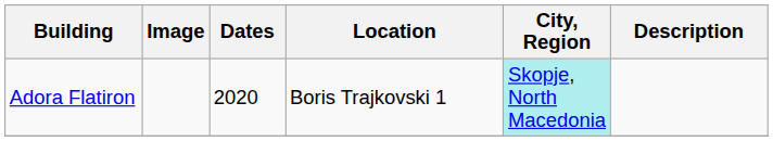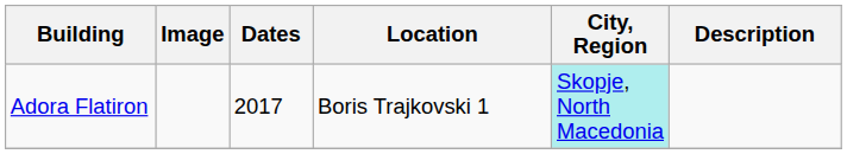 <table class="wikitable sortable" style="width:98%">
 <tr>
 <th width = 18%><strong>Building</strong></th>
 <th width = 8% class="unsortable"><strong>Image</strong></th>
 <th width = 10%><strong>Dates</strong></th>
 <th><strong>Location</strong></th>
 <th width = 8%><strong>City, Region</strong></th>
 <th class="unsortable"><strong>Description</strong></th>
 </tr>
 <tr>
 <td><a href='#'>Adora Flatiron</a></td>
 <td></td>
-<td>2020</td>
+<td>2017</td>
 <td>Boris Trajkovski 1<br></td>
 <td style="background: paleturquoise;"><a href='#'>Skopje</a>, <a href='#'>North Macedonia</a></td>
 <td></td>
 </tr>
 <tr>
 </tr>
 </table>
